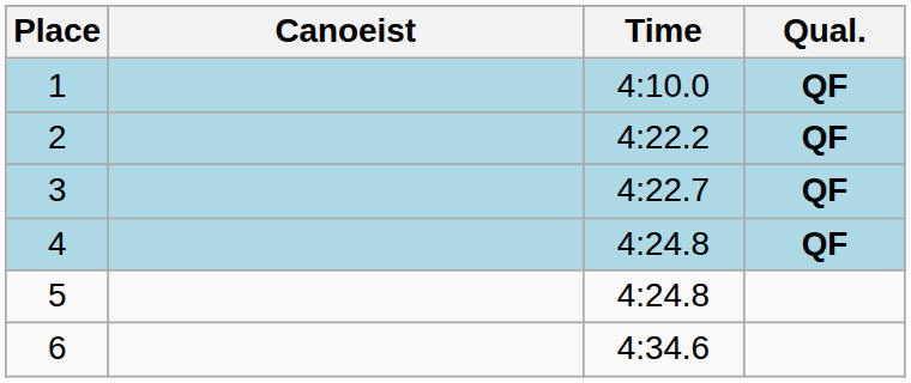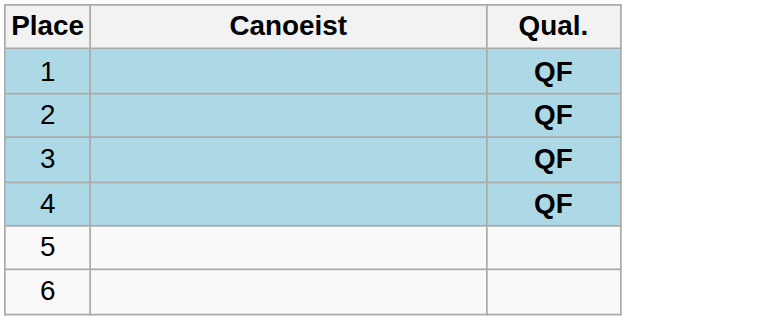 <table class=wikitable style="text-align:center">
 <tr>
 <th>Place</th>
 <th width=220>Canoeist</th>
-<th width=70>Time</th>
 <th width=70>Qual.</th>
 </tr>
 <tr style="background:lightblue;">
 <td>1</td>
 <td align=left></td>
-<td>4:10.0</td>
 <td><strong>QF</strong></td>
 </tr>
 <tr style="background:lightblue;">
 <td>2</td>
 <td align=left></td>
-<td>4:22.2</td>
 <td><strong>QF</strong></td>
 </tr>
 <tr style="background:lightblue;">
 <td>3</td>
 <td align=left></td>
-<td>4:22.7</td>
 <td><strong>QF</strong></td>
 </tr>
 <tr style="background:lightblue;">
 <td>4</td>
 <td align=left></td>
-<td>4:24.8</td>
 <td><strong>QF</strong></td>
 </tr>
 <tr>
 <td>5</td>
 <td align=left></td>
-<td>4:24.8</td>
 <td></td>
 </tr>
 <tr>
 <td>6</td>
 <td align=left></td>
-<td>4:34.6</td>
 <td></td>
 </tr>
 </table>
